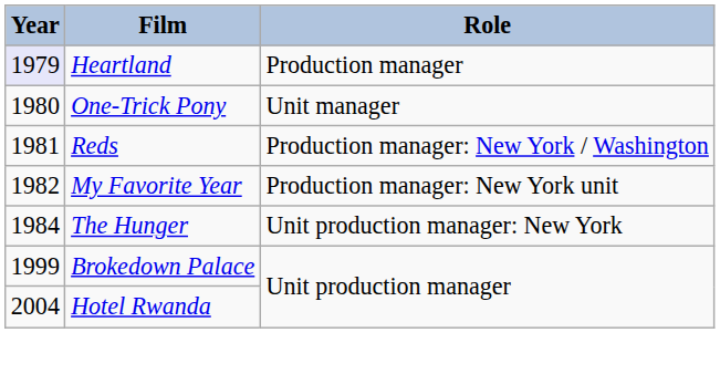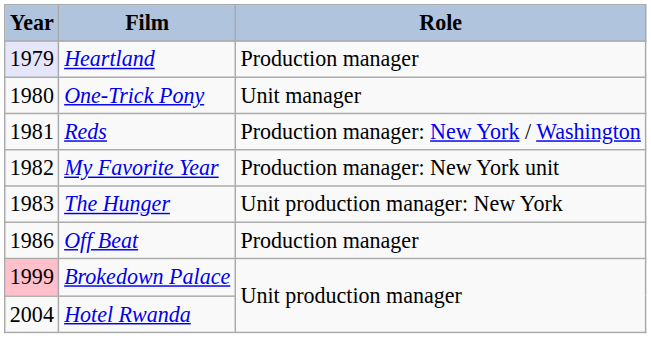 <table class="wikitable" style="font-size:95%;">
 <tr>
 <th style="background:#B0C4DE;">Year</th>
 <th style="background:#B0C4DE;">Film</th>
 <th style="background:#B0C4DE;">Role</th>
 </tr>
 <tr>
 <td style="background: lavender;">1979</td>
 <td><em><a href='#'>Heartland</a></em></td>
 <td>Production manager</td>
 </tr>
 <tr>
 <td>1980</td>
 <td><em><a href='#'>One-Trick Pony</a></em></td>
 <td>Unit manager</td>
 </tr>
 <tr>
 <td>1981</td>
 <td><em><a href='#'>Reds</a></em></td>
 <td>Production manager: <a href='#'>New York</a> / <a href='#'>Washington</a></td>
 </tr>
 <tr>
 <td>1982</td>
 <td><em><a href='#'>My Favorite Year</a></em></td>
 <td>Production manager: New York unit</td>
 </tr>
 <tr>
-<td>1984</td>
+<td>1983</td>
 <td><em><a href='#'>The Hunger</a></em></td>
 <td>Unit production manager: New York</td>
 </tr>
 <tr>
-<td>1999</td>
+<td>1986</td>
+<td><em><a href='#'>Off Beat</a></em></td>
+<td>Production manager</td>
+</tr>
+<tr>
+<td style="background: pink;">1999</td>
 <td><em><a href='#'>Brokedown Palace</a></em></td>
 <td rowspan=2>Unit production manager</td>
 </tr>
 <tr>
 <td>2004</td>
 <td><em><a href='#'>Hotel Rwanda</a></em></td>
 </tr>
 </table>
